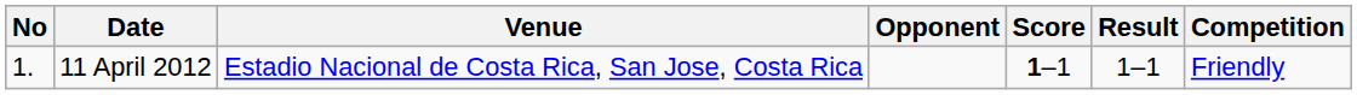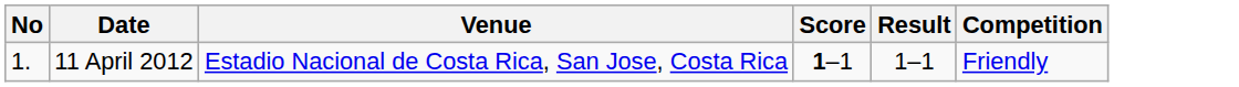 <table class="wikitable" style="font-size:85%;">
 <tr>
 <th>No</th>
 <th>Date</th>
 <th>Venue</th>
-<th>Opponent</th>
 <th>Score</th>
 <th>Result</th>
 <th>Competition</th>
 </tr>
 <tr>
 <td>1.</td>
 <td>11 April 2012</td>
 <td><a href='#'>Estadio Nacional de Costa Rica</a>, <a href='#'>San Jose</a>, <a href='#'>Costa Rica</a></td>
-<td></td>
 <td align=center><strong>1</strong>–1</td>
 <td align=center>1–1</td>
 <td><a href='#'>Friendly</a></td>
 </tr>
 </table>
